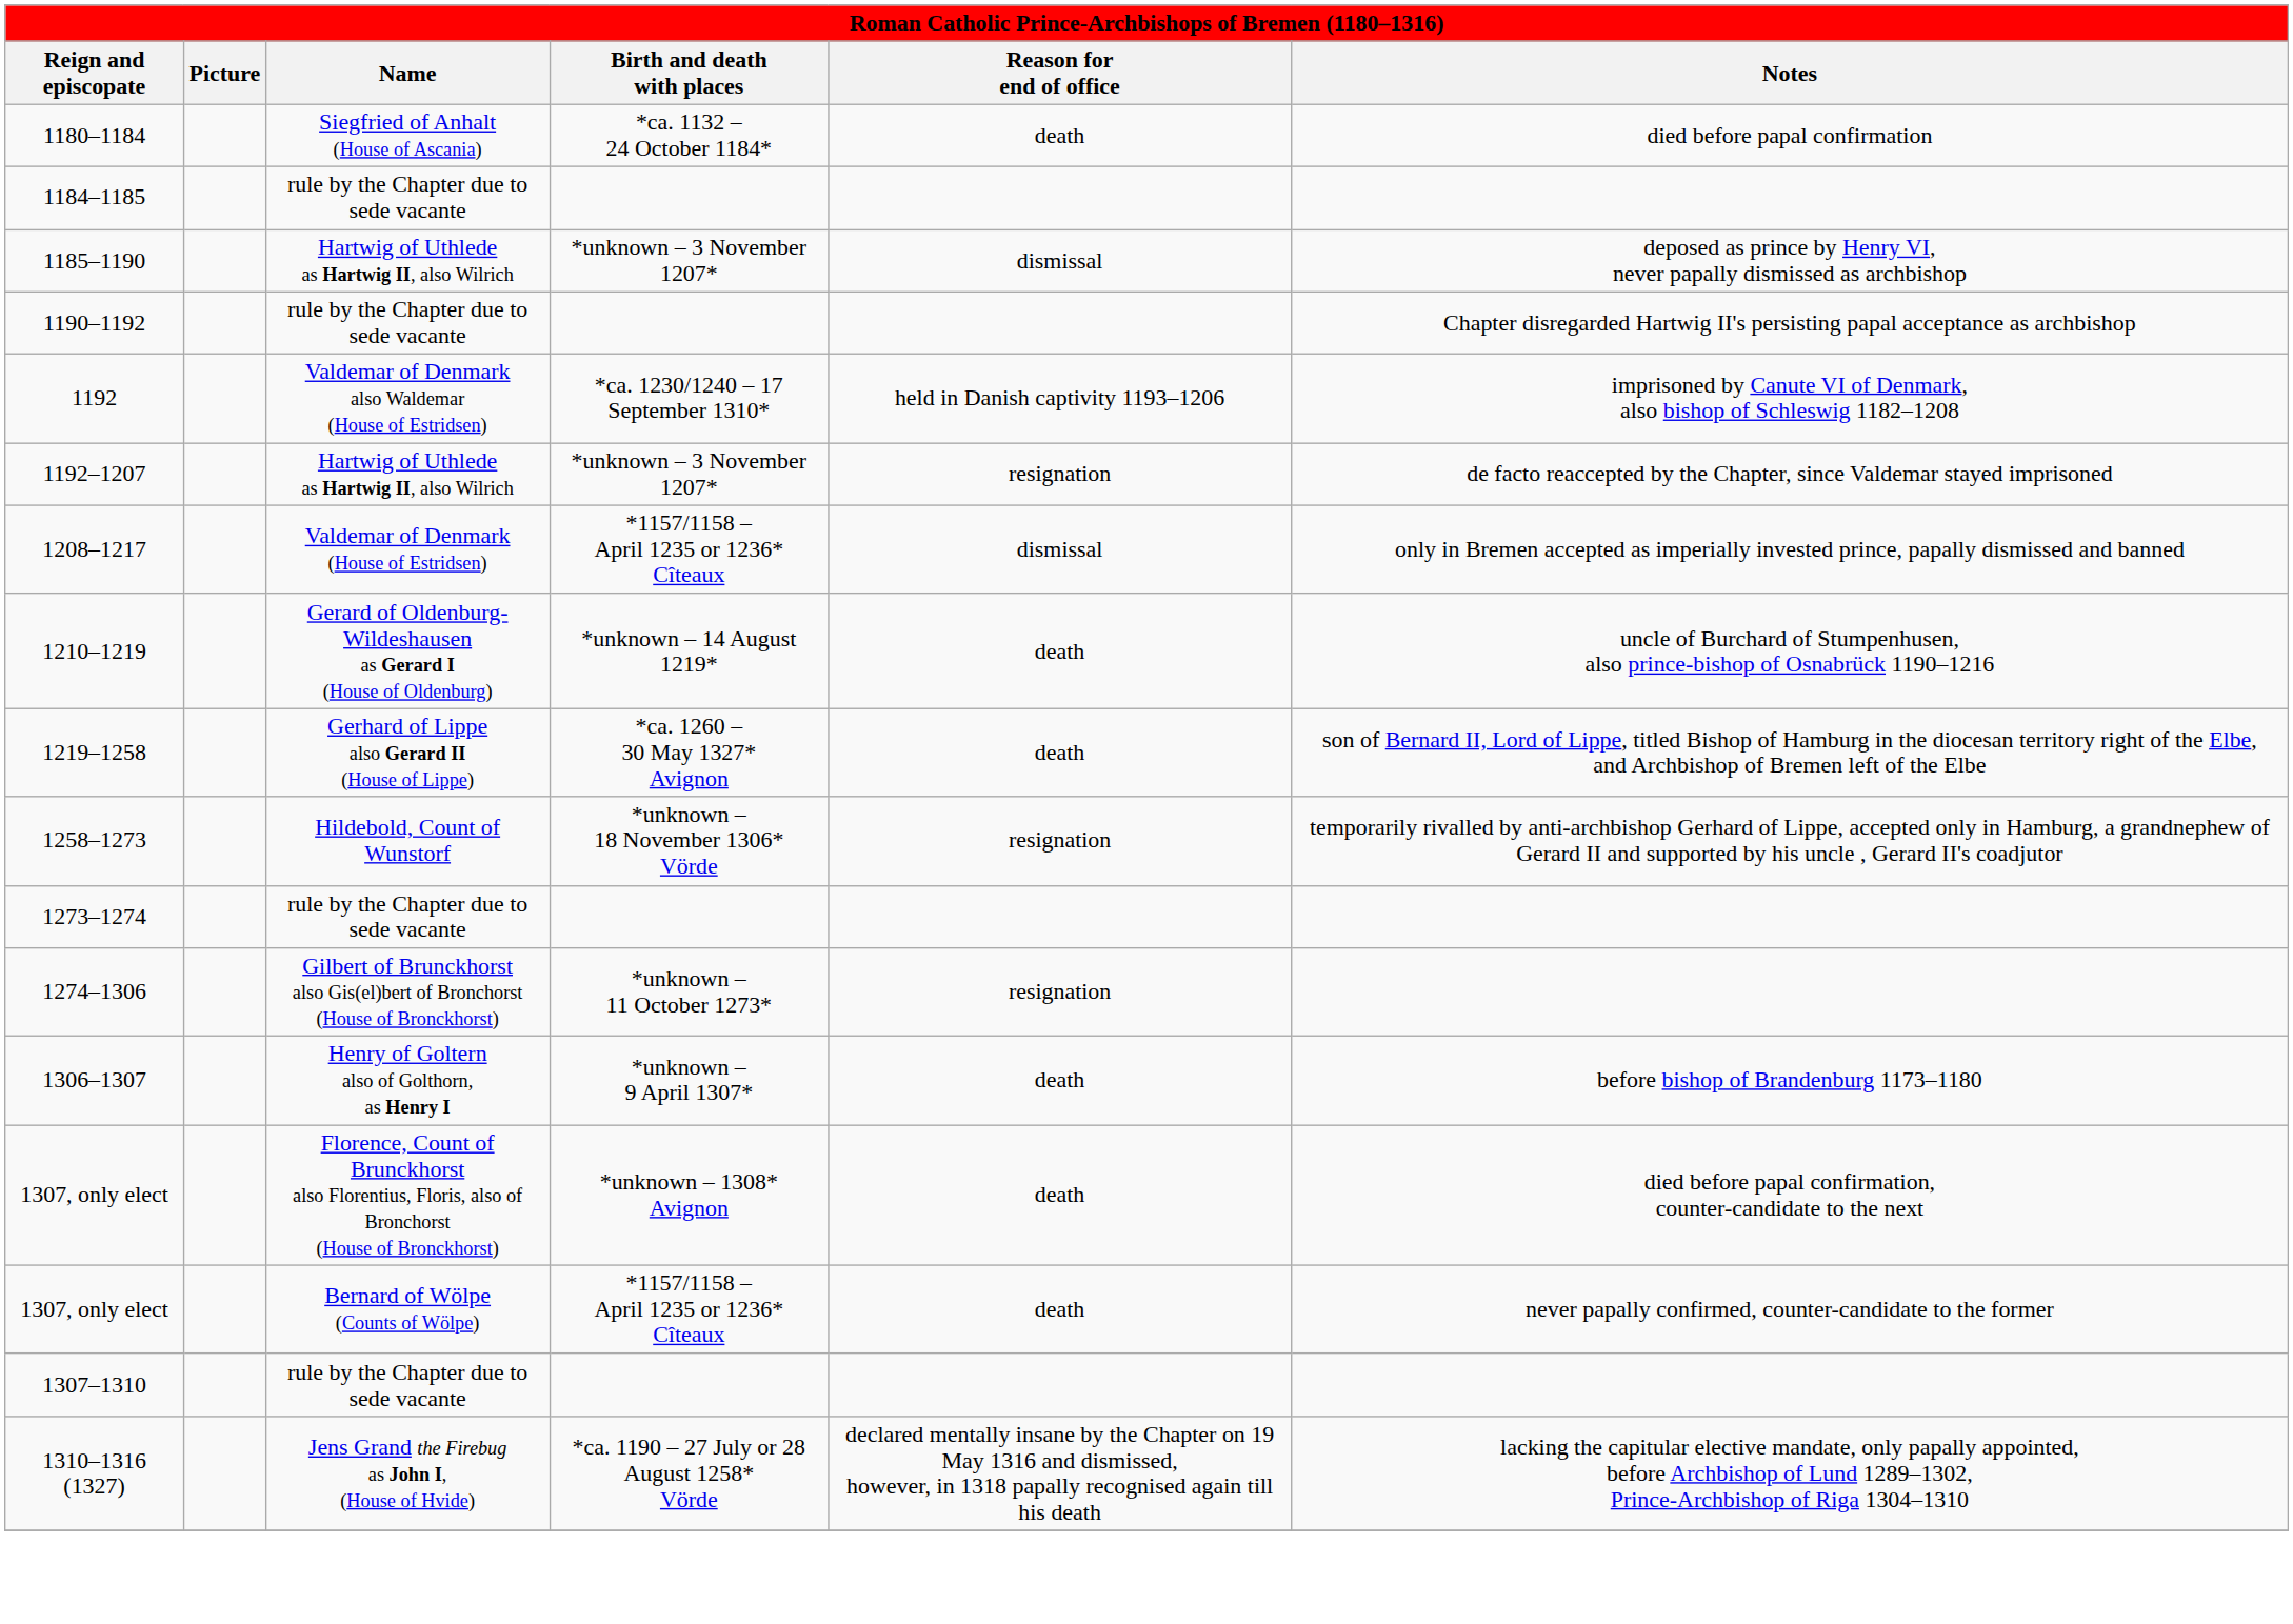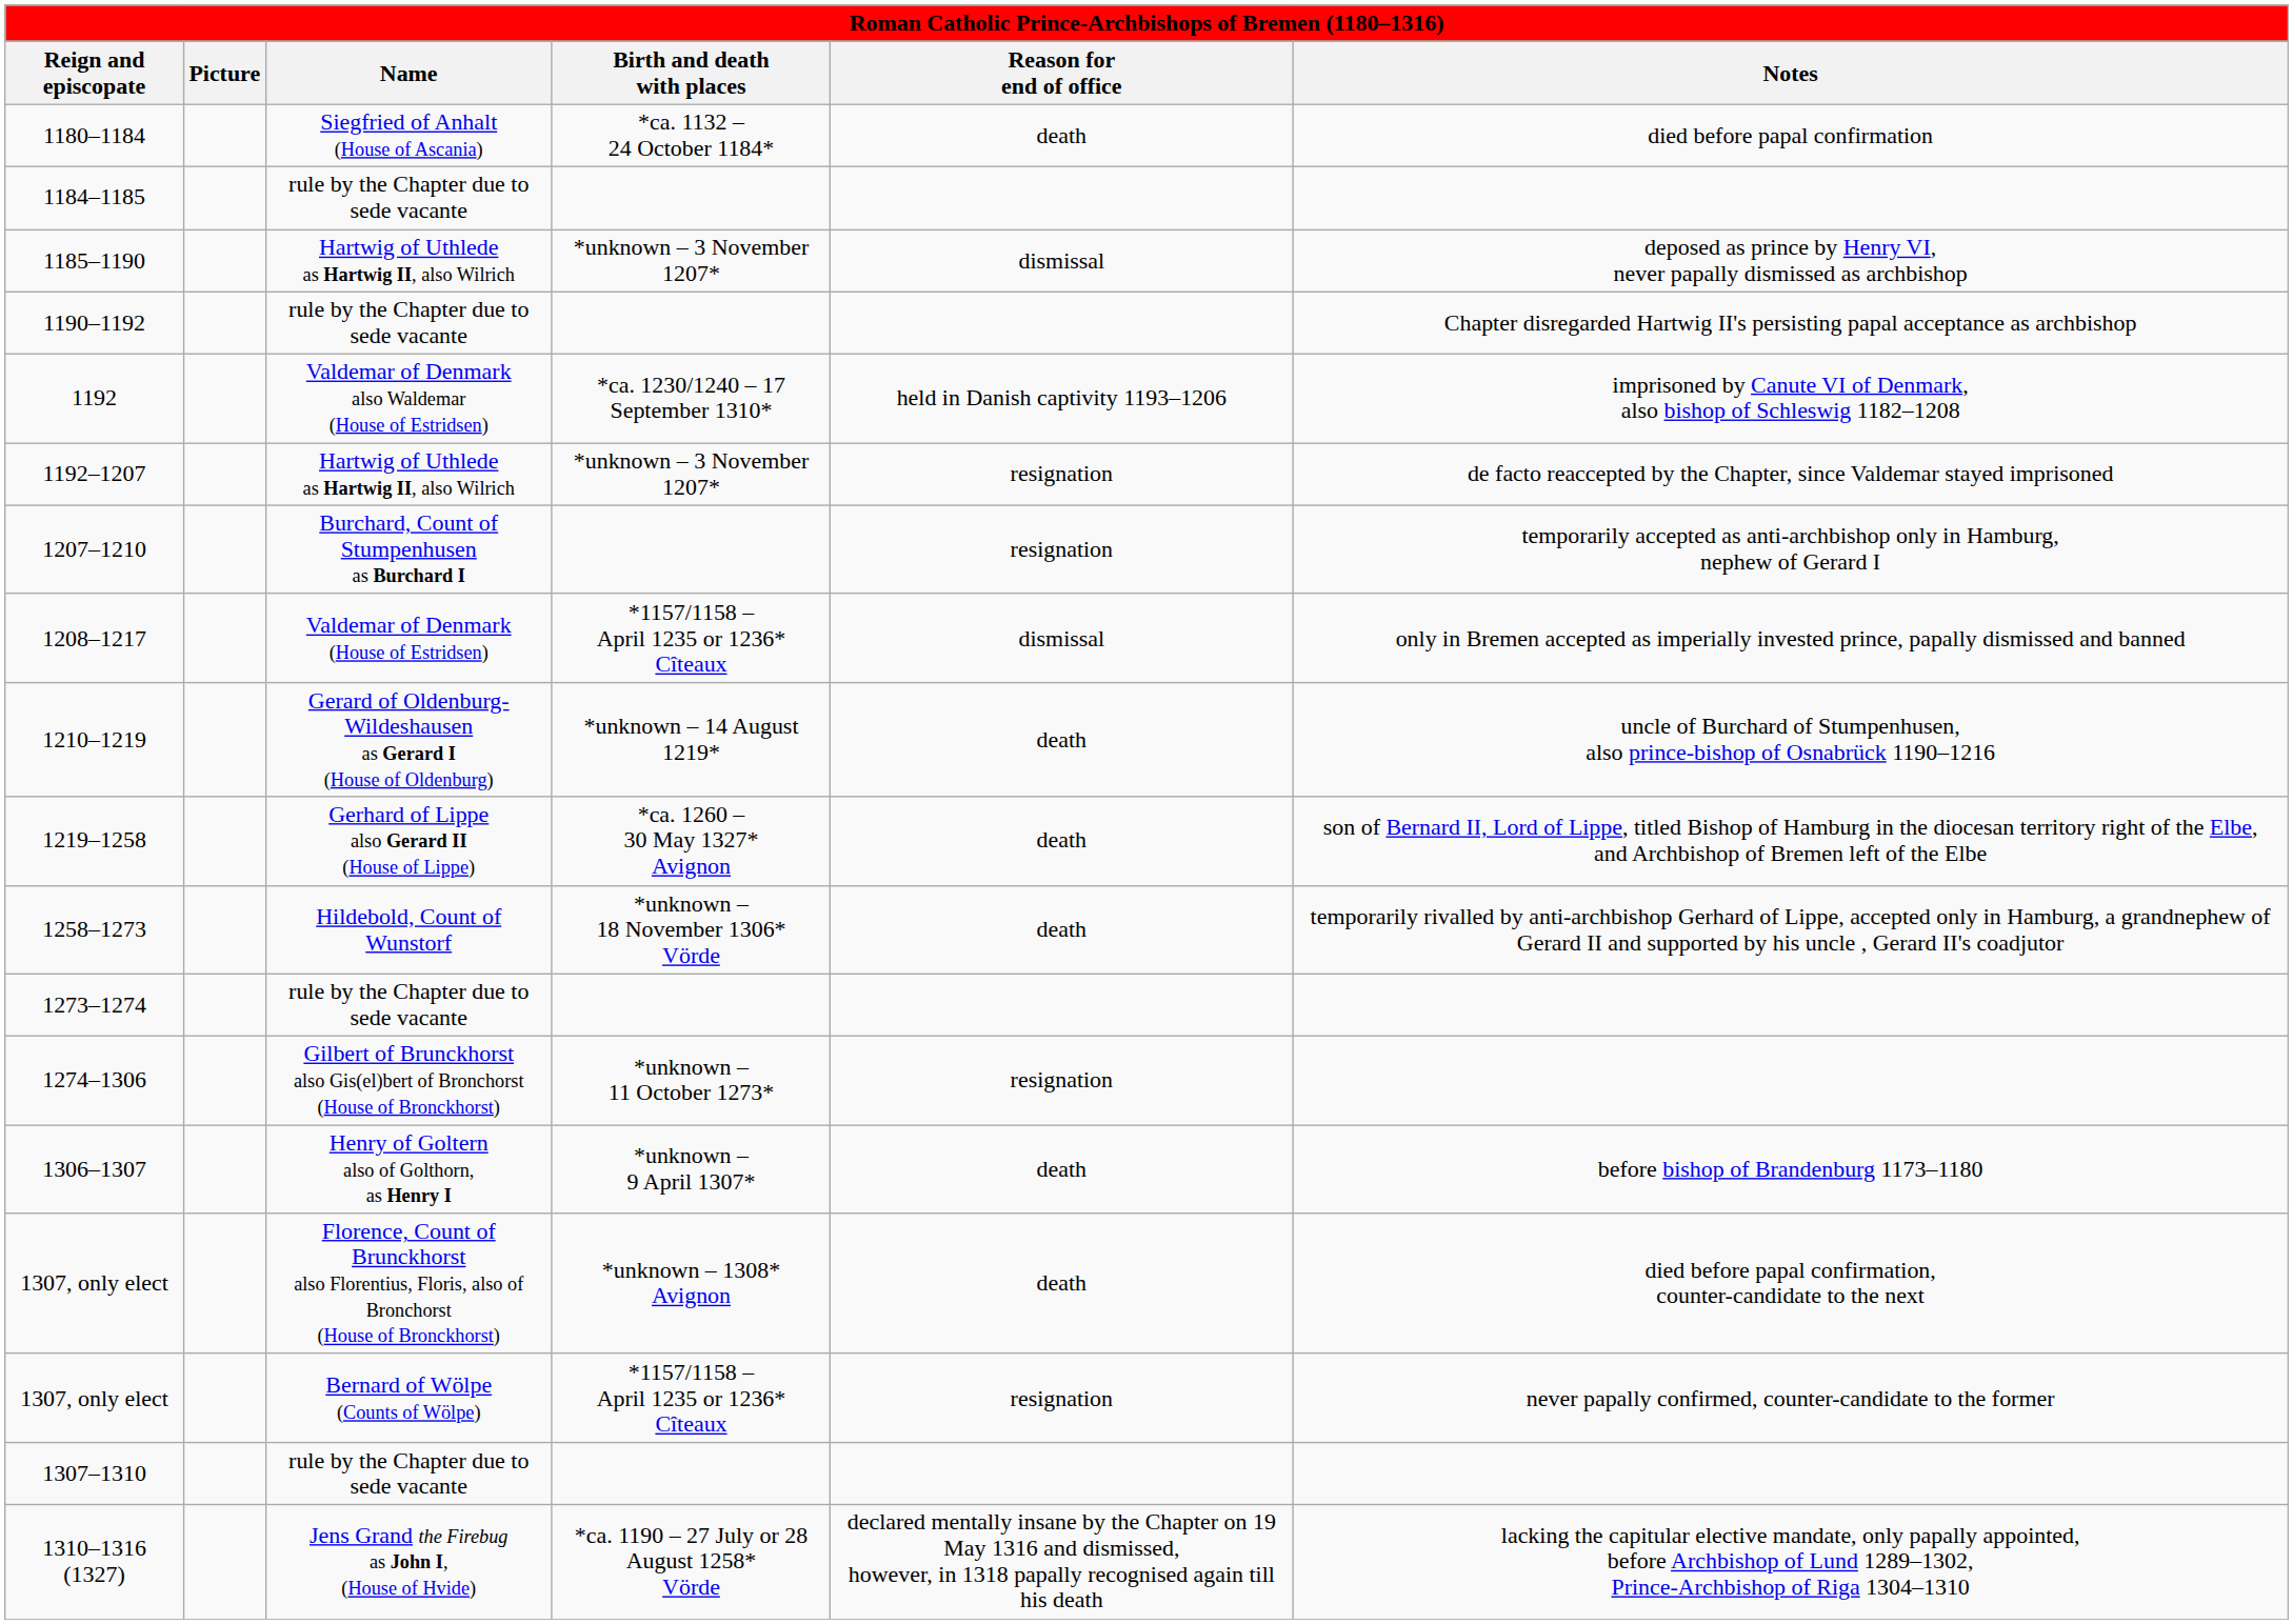 <table width=100% class="wikitable">
 <tr>
 <td colspan="6" bgcolor=red align=center><strong><span>Roman Catholic Prince-Archbishops of Bremen (1180–1316)</span></strong></td>
 </tr>
 <tr>
 <th>Reign and episcopate</th>
 <th>Picture</th>
 <th>Name</th>
 <th>Birth and death<br>with places</th>
 <th>Reason for <br>end of office</th>
 <th>Notes</th>
 </tr>
 <tr>
 <td align=center>1180–1184</td>
 <td align=center></td>
 <td align="center"><a href='#'>Siegfried of Anhalt</a><br><small>(<a href='#'>House of Ascania</a>)</small></td>
 <td align="center">*ca. 1132 – <br>24 October 1184*</td>
 <td align="center">death</td>
 <td align="center">died before papal confirmation</td>
 </tr>
 <tr>
 <td align=center>1184–1185</td>
 <td align=center></td>
 <td align="center">rule by the Chapter due to sede vacante</td>
 <td align="center"></td>
 <td align="center"></td>
 <td align="center"></td>
 </tr>
 <tr>
 <td align=center>1185–1190</td>
 <td align=center></td>
 <td align="center"><a href='#'>Hartwig of Uthlede</a><br><small>as <strong>Hartwig II</strong>, also Wilrich</small></td>
 <td align="center">*unknown – 3 November 1207*</td>
 <td align="center">dismissal</td>
 <td align="center">deposed as prince by <a href='#'>Henry VI</a>, <br>never papally dismissed as archbishop</td>
 </tr>
 <tr>
 <td align=center>1190–1192</td>
 <td align=center></td>
 <td align="center">rule by the Chapter due to sede vacante</td>
 <td align="center"></td>
 <td align="center"></td>
 <td align="center">Chapter disregarded Hartwig II's persisting papal acceptance as archbishop</td>
 </tr>
 <tr>
 <td align=center>1192</td>
 <td align=center></td>
 <td align="center"><a href='#'>Valdemar of Denmark</a><br><small>also Waldemar<br>(<a href='#'>House of Estridsen</a>)</small></td>
 <td align="center">*ca. 1230/1240 – 17 September 1310*</td>
 <td align="center">held in Danish captivity 1193–1206</td>
 <td align="center">imprisoned by <a href='#'>Canute VI of Denmark</a>, <br>also <a href='#'>bishop of Schleswig</a> 1182–1208</td>
 </tr>
 <tr>
 <td align=center>1192–1207</td>
 <td align=center></td>
 <td align="center"><a href='#'>Hartwig of Uthlede</a><br><small>as <strong>Hartwig II</strong>, also Wilrich</small></td>
 <td align="center">*unknown – 3 November 1207*</td>
 <td align="center">resignation</td>
 <td align="center">de facto reaccepted by the Chapter, since Valdemar stayed imprisoned</td>
 </tr>
 <tr>
+<td align=center>1207–1210</td>
+<td align=center></td>
+<td align="center"><a href='#'>Burchard, Count of Stumpenhusen</a><br><small>as <strong>Burchard I</strong></small></td>
+<td align="center"></td>
+<td align="center">resignation</td>
+<td align="center">temporarily accepted as anti-archbishop only in Hamburg, <br>nephew of Gerard I</td>
+</tr>
+<tr>
 <td align=center>1208–1217</td>
 <td align=center></td>
 <td align="center"><a href='#'>Valdemar of Denmark</a><br><small>(<a href='#'>House of Estridsen</a>)</small></td>
 <td align="center">*1157/1158 – <br>April 1235 or 1236* <br><a href='#'>Cîteaux</a></td>
 <td align="center">dismissal</td>
 <td align="center">only in Bremen accepted as imperially invested prince, papally dismissed and banned</td>
 </tr>
 <tr>
 <td align=center>1210–1219</td>
 <td align=center></td>
 <td align="center"><a href='#'>Gerard of Oldenburg-Wildeshausen</a><br><small>as <strong>Gerard I</strong><br>(<a href='#'>House of Oldenburg</a>)</small></td>
 <td align="center">*unknown – 14 August 1219*</td>
 <td align="center">death</td>
 <td align="center">uncle of Burchard of Stumpenhusen, <br>also <a href='#'>prince-bishop of Osnabrück</a> 1190–1216</td>
 </tr>
 <tr>
 <td align=center>1219–1258</td>
 <td align=center></td>
 <td align="center"><a href='#'>Gerhard of Lippe</a><br><small>also <strong>Gerard II</strong><br>(<a href='#'>House of Lippe</a>)</small></td>
 <td align="center">*ca. 1260 – <br>30 May 1327* <br><a href='#'>Avignon</a></td>
 <td align="center">death</td>
 <td align="center">son of <a href='#'>Bernard II, Lord of Lippe</a>, titled Bishop of Hamburg in the diocesan territory right of the <a href='#'>Elbe</a>, <br>and Archbishop of Bremen left of the Elbe</td>
 </tr>
 <tr>
 <td align=center>1258–1273</td>
 <td align=center></td>
 <td align="center"><a href='#'>Hildebold, Count of Wunstorf</a></td>
 <td align="center">*unknown – <br>18 November 1306*<br><a href='#'>Vörde</a></td>
-<td align="center">resignation</td>
+<td align="center">death</td>
 <td align="center">temporarily rivalled by anti-archbishop Gerhard of Lippe, accepted only in Hamburg, a grandnephew of Gerard II  and supported by his uncle , Gerard II's coadjutor</td>
 </tr>
 <tr>
 <td align=center>1273–1274</td>
 <td align=center></td>
 <td align="center">rule by the Chapter due to sede vacante</td>
 <td align="center"></td>
 <td align="center"></td>
 <td align="center"></td>
 </tr>
 <tr>
 <td align=center>1274–1306</td>
 <td align=center></td>
 <td align="center"><a href='#'>Gilbert of Brunckhorst</a><br><small>also Gis(el)bert of Bronchorst<br>(<a href='#'>House of Bronckhorst</a>)</small></td>
 <td align="center">*unknown – <br>11 October 1273*</td>
 <td align="center">resignation</td>
 <td align="center"></td>
 </tr>
 <tr>
 <td align=center>1306–1307</td>
 <td align=center></td>
 <td align="center"><a href='#'>Henry of Goltern</a><br><small>also of Golthorn, <br>as <strong>Henry I</strong></small></td>
 <td align="center">*unknown – <br>9 April 1307*</td>
 <td align="center">death</td>
 <td align="center">before <a href='#'>bishop of Brandenburg</a> 1173–1180</td>
 </tr>
 <tr>
 <td align=center>1307, only elect</td>
 <td align=center></td>
 <td align="center"><a href='#'>Florence, Count of Brunckhorst</a><br><small>also Florentius, Floris, also of Bronchorst<br>(<a href='#'>House of Bronckhorst</a>)</small></td>
 <td align="center">*unknown – 1308*<br><a href='#'>Avignon</a></td>
 <td align="center">death</td>
 <td align="center">died before papal confirmation, <br>counter-candidate to the next</td>
 </tr>
 <tr>
 <td align=center>1307, only elect</td>
 <td align=center></td>
 <td align="center"><a href='#'>Bernard of Wölpe</a><br><small>(<a href='#'>Counts of Wölpe</a>)</small></td>
 <td align="center">*1157/1158 – <br>April 1235 or 1236*<br><a href='#'>Cîteaux</a></td>
-<td align="center">death</td>
+<td align="center">resignation</td>
 <td align="center">never papally confirmed, counter-candidate to the former</td>
 </tr>
 <tr>
 <td align=center>1307–1310</td>
 <td align=center></td>
 <td align="center">rule by the Chapter due to sede vacante</td>
 <td align="center"></td>
 <td align="center"></td>
 <td align="center"></td>
 </tr>
 <tr>
 <td align=center>1310–1316 (1327)</td>
 <td align=center></td>
 <td align="center"><a href='#'>Jens Grand</a> <small><em>the Firebug</em></small><br><small>as <strong>John I</strong>, <br>(<a href='#'>House of Hvide</a>)</small></td>
 <td align="center">*ca. 1190 – 27 July or 28 August 1258*<br><a href='#'>Vörde</a></td>
 <td align="center">declared mentally insane by the Chapter on 19 May 1316 and dismissed, <br>however, in 1318 papally recognised again till his death</td>
 <td align="center">lacking the capitular elective mandate, only papally appointed,<br> before <a href='#'>Archbishop of Lund</a> 1289–1302, <br><a href='#'>Prince-Archbishop of Riga</a> 1304–1310</td>
 </tr>
 <tr>
 </tr>
 </table>
